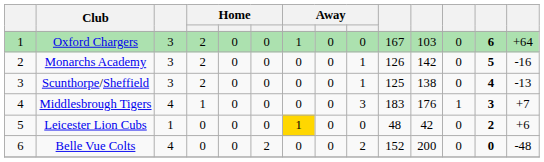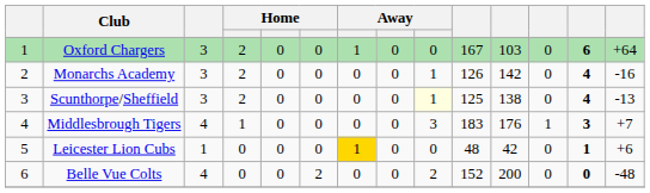 <table class="wikitable" style="text-align:center; font-size:85%">
 <tr>
 <th rowspan="2" style="width:28px;"></th>
 <th rowspan=2>Club</th>
 <th rowspan="2" style="width:28px;"></th>
 <th colspan=3>Home</th>
 <th colspan=3>Away</th>
 <th rowspan="2" style="width:28px;"></th>
 <th rowspan="2" style="width:28px;"></th>
 <th rowspan="2" style="width:28px;"></th>
 <th rowspan="2" style="width:28px;"></th>
 <th rowspan="2" style="width:28px;"></th>
 </tr>
 <tr>
 <th width=28></th>
 <th width=28></th>
 <th width=28></th>
 <th width=28></th>
 <th width=28></th>
 <th width=28></th>
 </tr>
 <tr style="background:#ACE1AF;">
 <td align="center">1</td>
 <td><a href='#'>Oxford Chargers</a></td>
 <td align="center">3</td>
 <td align="center">2</td>
 <td align="center">0</td>
 <td align="center">0</td>
 <td align="center">1</td>
 <td align="center">0</td>
 <td align="center">0</td>
 <td align="center">167</td>
 <td align="center">103</td>
 <td align="center">0</td>
 <td align="center"><strong>6</strong></td>
 <td align="center">+64</td>
 </tr>
 <tr>
 <td align="center">2</td>
 <td><a href='#'>Monarchs Academy</a></td>
 <td align="center">3</td>
 <td align="center">2</td>
 <td align="center">0</td>
 <td align="center">0</td>
 <td align="center">0</td>
 <td align="center">0</td>
 <td align="center">1</td>
 <td align="center">126</td>
 <td align="center">142</td>
 <td align="center">0</td>
-<td align="center"><strong>5</strong></td>
+<td align="center"><strong>4</strong></td>
 <td align="center">-16</td>
 </tr>
 <tr>
 <td align="center">3</td>
 <td><a href='#'>Scunthorpe</a>/<a href='#'>Sheffield</a></td>
 <td align="center">3</td>
 <td align="center">2</td>
 <td align="center">0</td>
 <td align="center">0</td>
 <td align="center">0</td>
 <td align="center">0</td>
-<td align="center">1</td>
+<td align="center" style="background: lightyellow;">1</td>
 <td align="center">125</td>
 <td align="center">138</td>
 <td align="center">0</td>
 <td align="center"><strong>4</strong></td>
 <td align="center">-13</td>
 </tr>
 <tr>
 <td align="center">4</td>
 <td><a href='#'>Middlesbrough Tigers</a></td>
 <td align="center">4</td>
 <td align="center">1</td>
 <td align="center">0</td>
 <td align="center">0</td>
 <td align="center">0</td>
 <td align="center">0</td>
 <td align="center">3</td>
 <td align="center">183</td>
 <td align="center">176</td>
 <td align="center">1</td>
 <td align="center"><strong>3</strong></td>
 <td align="center">+7</td>
 </tr>
 <tr>
 <td align="center">5</td>
 <td><a href='#'>Leicester Lion Cubs</a></td>
 <td align="center">1</td>
 <td align="center">0</td>
 <td align="center">0</td>
 <td align="center">0</td>
 <td align="center" style="background: gold;">1</td>
 <td align="center">0</td>
 <td align="center">0</td>
 <td align="center">48</td>
 <td align="center">42</td>
 <td align="center">0</td>
-<td align="center"><strong>2</strong></td>
+<td align="center"><strong>1</strong></td>
 <td align="center">+6</td>
 </tr>
 <tr>
 <td align="center">6</td>
 <td><a href='#'>Belle Vue Colts</a></td>
 <td align="center">4</td>
 <td align="center">0</td>
 <td align="center">0</td>
 <td align="center">2</td>
 <td align="center">0</td>
 <td align="center">0</td>
 <td align="center">2</td>
 <td align="center">152</td>
 <td align="center">200</td>
 <td align="center">0</td>
 <td align="center"><strong>0</strong></td>
 <td align="center">-48</td>
 </tr>
 <tr>
 </tr>
 </table>
